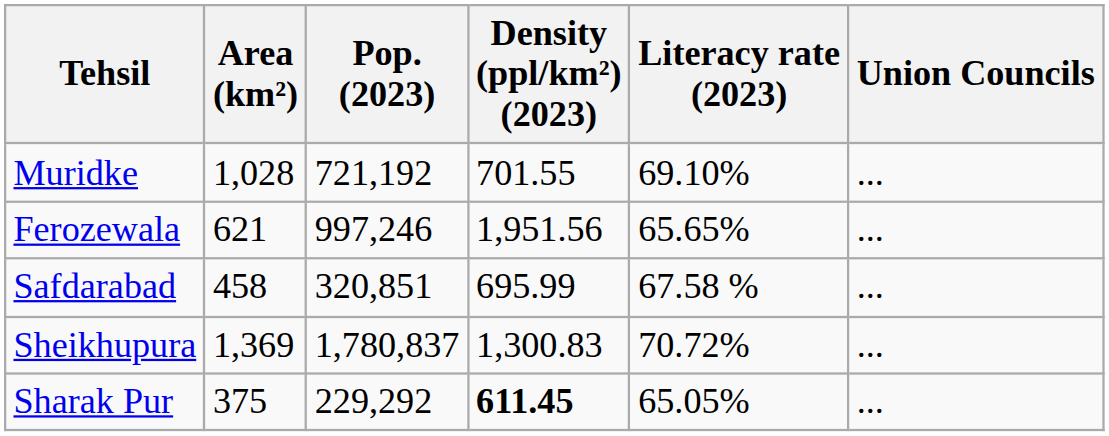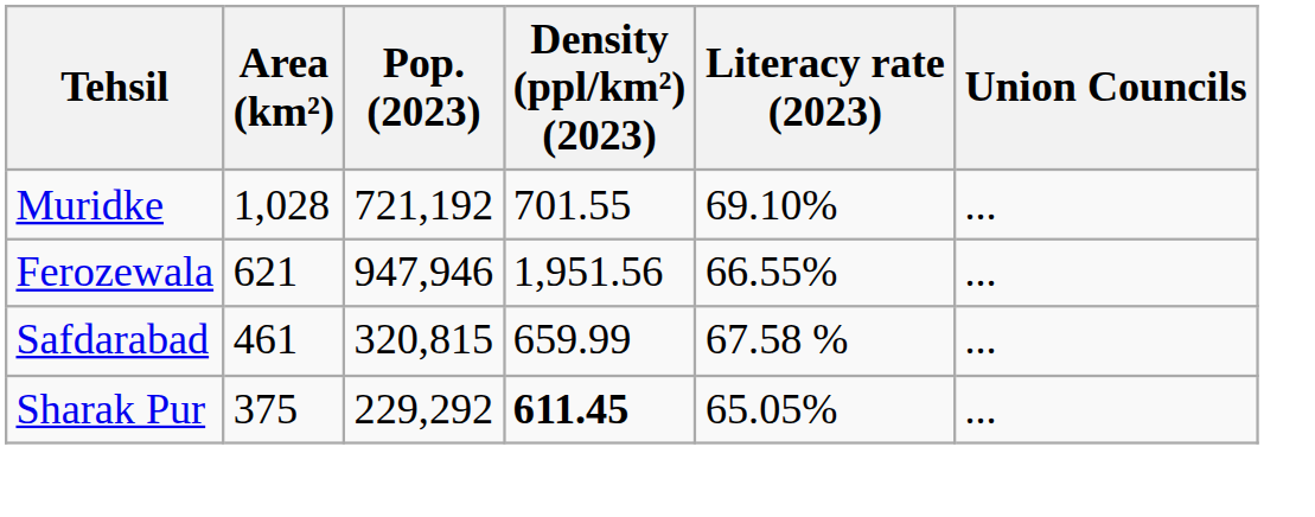 <table class="wikitable sortable static-row-numbers static-row-header-hash">
 <tr>
 <th>Tehsil</th>
 <th>Area<br>(km²)</th>
 <th>Pop.<br>(2023)</th>
 <th>Density<br>(ppl/km²)<br>(2023)</th>
 <th>Literacy rate<br>(2023)</th>
 <th>Union Councils</th>
 </tr>
 <tr>
 <td><a href='#'>Muridke</a></td>
 <td>1,028</td>
 <td>721,192</td>
 <td>701.55</td>
 <td>69.10%</td>
 <td>...</td>
 </tr>
 <tr>
 <td><a href='#'>Ferozewala</a></td>
 <td>621</td>
-<td>997,246</td>
+<td>947,946</td>
 <td>1,951.56</td>
-<td>65.65%</td>
+<td>66.55%</td>
 <td>...</td>
 </tr>
 <tr>
 <td><a href='#'>Safdarabad</a></td>
-<td>458</td>
-<td>320,851</td>
-<td>695.99</td>
+<td>461</td>
+<td>320,815</td>
+<td>659.99</td>
 <td>67.58 %</td>
-<td>...</td>
-</tr>
-<tr>
-<td><a href='#'>Sheikhupura</a></td>
-<td>1,369</td>
-<td>1,780,837</td>
-<td>1,300.83</td>
-<td>70.72%</td>
 <td>...</td>
 </tr>
 <tr>
 <td><a href='#'>Sharak Pur</a></td>
 <td>375</td>
 <td>229,292</td>
 <td><strong>611.45</strong></td>
 <td>65.05%</td>
 <td>...</td>
 </tr>
 </table>
